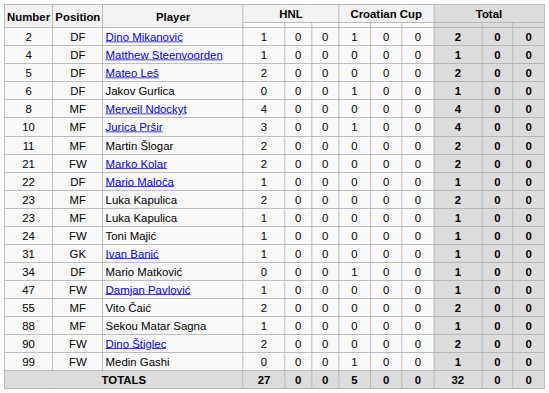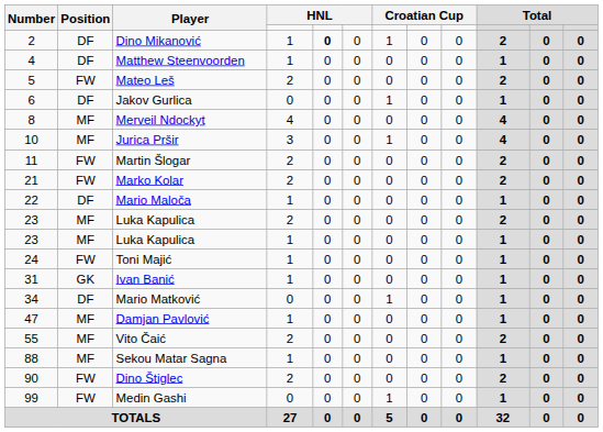 <table class="wikitable" style="font-size: 95%; text-align: center;">
 <tr>
 <th width=40 rowspan="2" align="center">Number</th>
 <th width=40 rowspan="2" align="center">Position</th>
 <th width=180 rowspan="2" align="center">Player</th>
 <th width=120 colspan="3" align="center">HNL</th>
 <th width=120 colspan="3" align="center">Croatian Cup</th>
 <th width=140 colspan="3" align="center" style="background: #DCDCDC">Total</th>
 </tr>
 <tr>
 <td></td>
 <td></td>
 <td></td>
 <td></td>
 <td></td>
 <td></td>
 <th style="background: #DCDCDC"></th>
 <th style="background: #DCDCDC"></th>
 <th style="background: #DCDCDC"></th>
 </tr>
 <tr>
 <td>2</td>
 <td>DF</td>
 <td style="text-align:left;"> <a href='#'>Dino Mikanović</a></td>
 <td>1</td>
-<td>0</td>
+<td><strong>0</strong></td>
 <td>0</td>
 <td>1</td>
 <td>0</td>
 <td>0</td>
 <th style="background: #DCDCDC">2</th>
 <th style="background: #DCDCDC">0</th>
 <th style="background: #DCDCDC">0</th>
 </tr>
 <tr>
 <td>4</td>
 <td>DF</td>
 <td style="text-align:left;"> <a href='#'>Matthew Steenvoorden</a></td>
 <td>1</td>
 <td>0</td>
 <td>0</td>
 <td>0</td>
 <td>0</td>
 <td>0</td>
 <th style="background: #DCDCDC">1</th>
 <th style="background: #DCDCDC">0</th>
 <th style="background: #DCDCDC">0</th>
 </tr>
 <tr>
 <td>5</td>
-<td>DF</td>
+<td>FW</td>
 <td style="text-align:left;"> <a href='#'>Mateo Leš</a></td>
 <td>2</td>
 <td>0</td>
 <td>0</td>
 <td>0</td>
 <td>0</td>
 <td>0</td>
 <th style="background: #DCDCDC">2</th>
 <th style="background: #DCDCDC">0</th>
 <th style="background: #DCDCDC">0</th>
 </tr>
 <tr>
 <td>6</td>
 <td>DF</td>
 <td style="text-align:left;"> Jakov Gurlica</td>
 <td>0</td>
 <td>0</td>
 <td>0</td>
 <td>1</td>
 <td>0</td>
 <td>0</td>
 <th style="background: #DCDCDC">1</th>
 <th style="background: #DCDCDC">0</th>
 <th style="background: #DCDCDC">0</th>
 </tr>
 <tr>
 <td>8</td>
 <td>MF</td>
 <td style="text-align:left;"> <a href='#'>Merveil Ndockyt</a></td>
 <td>4</td>
 <td>0</td>
 <td>0</td>
 <td>0</td>
 <td>0</td>
 <td>0</td>
 <th style="background: #DCDCDC">4</th>
 <th style="background: #DCDCDC">0</th>
 <th style="background: #DCDCDC">0</th>
 </tr>
 <tr>
 <td>10</td>
 <td>MF</td>
 <td style="text-align:left;"> <a href='#'>Jurica Pršir</a></td>
 <td>3</td>
 <td>0</td>
 <td>0</td>
 <td>1</td>
 <td>0</td>
 <td>0</td>
 <th style="background: #DCDCDC">4</th>
 <th style="background: #DCDCDC">0</th>
 <th style="background: #DCDCDC">0</th>
 </tr>
 <tr>
 <td>11</td>
-<td>MF</td>
+<td>FW</td>
 <td style="text-align:left;"> Martin Šlogar</td>
 <td>2</td>
 <td>0</td>
 <td>0</td>
 <td>0</td>
 <td>0</td>
 <td>0</td>
 <th style="background: #DCDCDC">2</th>
 <th style="background: #DCDCDC">0</th>
 <th style="background: #DCDCDC">0</th>
 </tr>
 <tr>
 <td>21</td>
 <td>FW</td>
 <td style="text-align:left;"> <a href='#'>Marko Kolar</a></td>
 <td>2</td>
 <td>0</td>
 <td>0</td>
 <td>0</td>
 <td>0</td>
 <td>0</td>
 <th style="background: #DCDCDC">2</th>
 <th style="background: #DCDCDC">0</th>
 <th style="background: #DCDCDC">0</th>
 </tr>
 <tr>
 <td>22</td>
 <td>DF</td>
 <td style="text-align:left;"> <a href='#'>Mario Maloča</a></td>
 <td>1</td>
 <td>0</td>
 <td>0</td>
 <td>0</td>
 <td>0</td>
 <td>0</td>
 <th style="background: #DCDCDC">1</th>
 <th style="background: #DCDCDC">0</th>
 <th style="background: #DCDCDC">0</th>
 </tr>
 <tr>
 <td>23</td>
 <td>MF</td>
 <td style="text-align:left;"> Luka Kapulica</td>
 <td>2</td>
 <td>0</td>
 <td>0</td>
 <td>0</td>
 <td>0</td>
 <td>0</td>
 <th style="background: #DCDCDC">2</th>
 <th style="background: #DCDCDC">0</th>
 <th style="background: #DCDCDC">0</th>
 </tr>
 <tr>
 <td>23</td>
 <td>MF</td>
 <td style="text-align:left;"> Luka Kapulica</td>
 <td>1</td>
 <td>0</td>
 <td>0</td>
 <td>0</td>
 <td>0</td>
 <td>0</td>
 <th style="background: #DCDCDC">1</th>
 <th style="background: #DCDCDC">0</th>
 <th style="background: #DCDCDC">0</th>
 </tr>
 <tr>
 <td>24</td>
 <td>FW</td>
 <td style="text-align:left;"> Toni Majić</td>
 <td>1</td>
 <td>0</td>
 <td>0</td>
 <td>0</td>
 <td>0</td>
 <td>0</td>
 <th style="background: #DCDCDC">1</th>
 <th style="background: #DCDCDC">0</th>
 <th style="background: #DCDCDC">0</th>
 </tr>
 <tr>
 <td>31</td>
 <td>GK</td>
 <td style="text-align:left;"> <a href='#'>Ivan Banić</a></td>
 <td>1</td>
 <td>0</td>
 <td>0</td>
 <td>0</td>
 <td>0</td>
 <td>0</td>
 <th style="background: #DCDCDC">1</th>
 <th style="background: #DCDCDC">0</th>
 <th style="background: #DCDCDC">0</th>
 </tr>
 <tr>
 <td>34</td>
 <td>DF</td>
 <td style="text-align:left;"> Mario Matković</td>
 <td>0</td>
 <td>0</td>
 <td>0</td>
 <td>1</td>
 <td>0</td>
 <td>0</td>
 <th style="background: #DCDCDC">1</th>
 <th style="background: #DCDCDC">0</th>
 <th style="background: #DCDCDC">0</th>
 </tr>
 <tr>
 <td>47</td>
-<td>FW</td>
+<td>MF</td>
 <td style="text-align:left;"> <a href='#'>Damjan Pavlović</a></td>
 <td>1</td>
 <td>0</td>
 <td>0</td>
 <td>0</td>
 <td>0</td>
 <td>0</td>
 <th style="background: #DCDCDC">1</th>
 <th style="background: #DCDCDC">0</th>
 <th style="background: #DCDCDC">0</th>
 </tr>
 <tr>
 <td>55</td>
 <td>MF</td>
 <td style="text-align:left;"> Vito Čaić</td>
 <td>2</td>
 <td>0</td>
 <td>0</td>
 <td>0</td>
 <td>0</td>
 <td>0</td>
 <th style="background: #DCDCDC">2</th>
 <th style="background: #DCDCDC">0</th>
 <th style="background: #DCDCDC">0</th>
 </tr>
 <tr>
 <td>88</td>
 <td>MF</td>
 <td style="text-align:left;"> Sekou Matar Sagna</td>
 <td>1</td>
 <td>0</td>
 <td>0</td>
 <td>0</td>
 <td>0</td>
 <td>0</td>
 <th style="background: #DCDCDC">1</th>
 <th style="background: #DCDCDC">0</th>
 <th style="background: #DCDCDC">0</th>
 </tr>
 <tr>
 <td>90</td>
 <td>FW</td>
 <td style="text-align:left;"> <a href='#'>Dino Štiglec</a></td>
 <td>2</td>
 <td>0</td>
 <td>0</td>
 <td>0</td>
 <td>0</td>
 <td>0</td>
 <th style="background: #DCDCDC">2</th>
 <th style="background: #DCDCDC">0</th>
 <th style="background: #DCDCDC">0</th>
 </tr>
 <tr>
 <td>99</td>
 <td>FW</td>
 <td style="text-align:left;"> Medin Gashi</td>
 <td>0</td>
 <td>0</td>
 <td>0</td>
 <td>1</td>
 <td>0</td>
 <td>0</td>
 <th style="background: #DCDCDC">1</th>
 <th style="background: #DCDCDC">0</th>
 <th style="background: #DCDCDC">0</th>
 </tr>
 <tr>
 <th colspan="3" align="center" style="background: #DCDCDC">TOTALS</th>
 <th style="background: #DCDCDC">27</th>
 <th style="background: #DCDCDC">0</th>
 <th style="background: #DCDCDC">0</th>
 <th style="background: #DCDCDC">5</th>
 <th style="background: #DCDCDC">0</th>
 <th style="background: #DCDCDC">0</th>
 <th style="background: #DCDCDC">32</th>
 <th style="background: #DCDCDC">0</th>
 <th style="background: #DCDCDC">0</th>
 </tr>
 </table>
